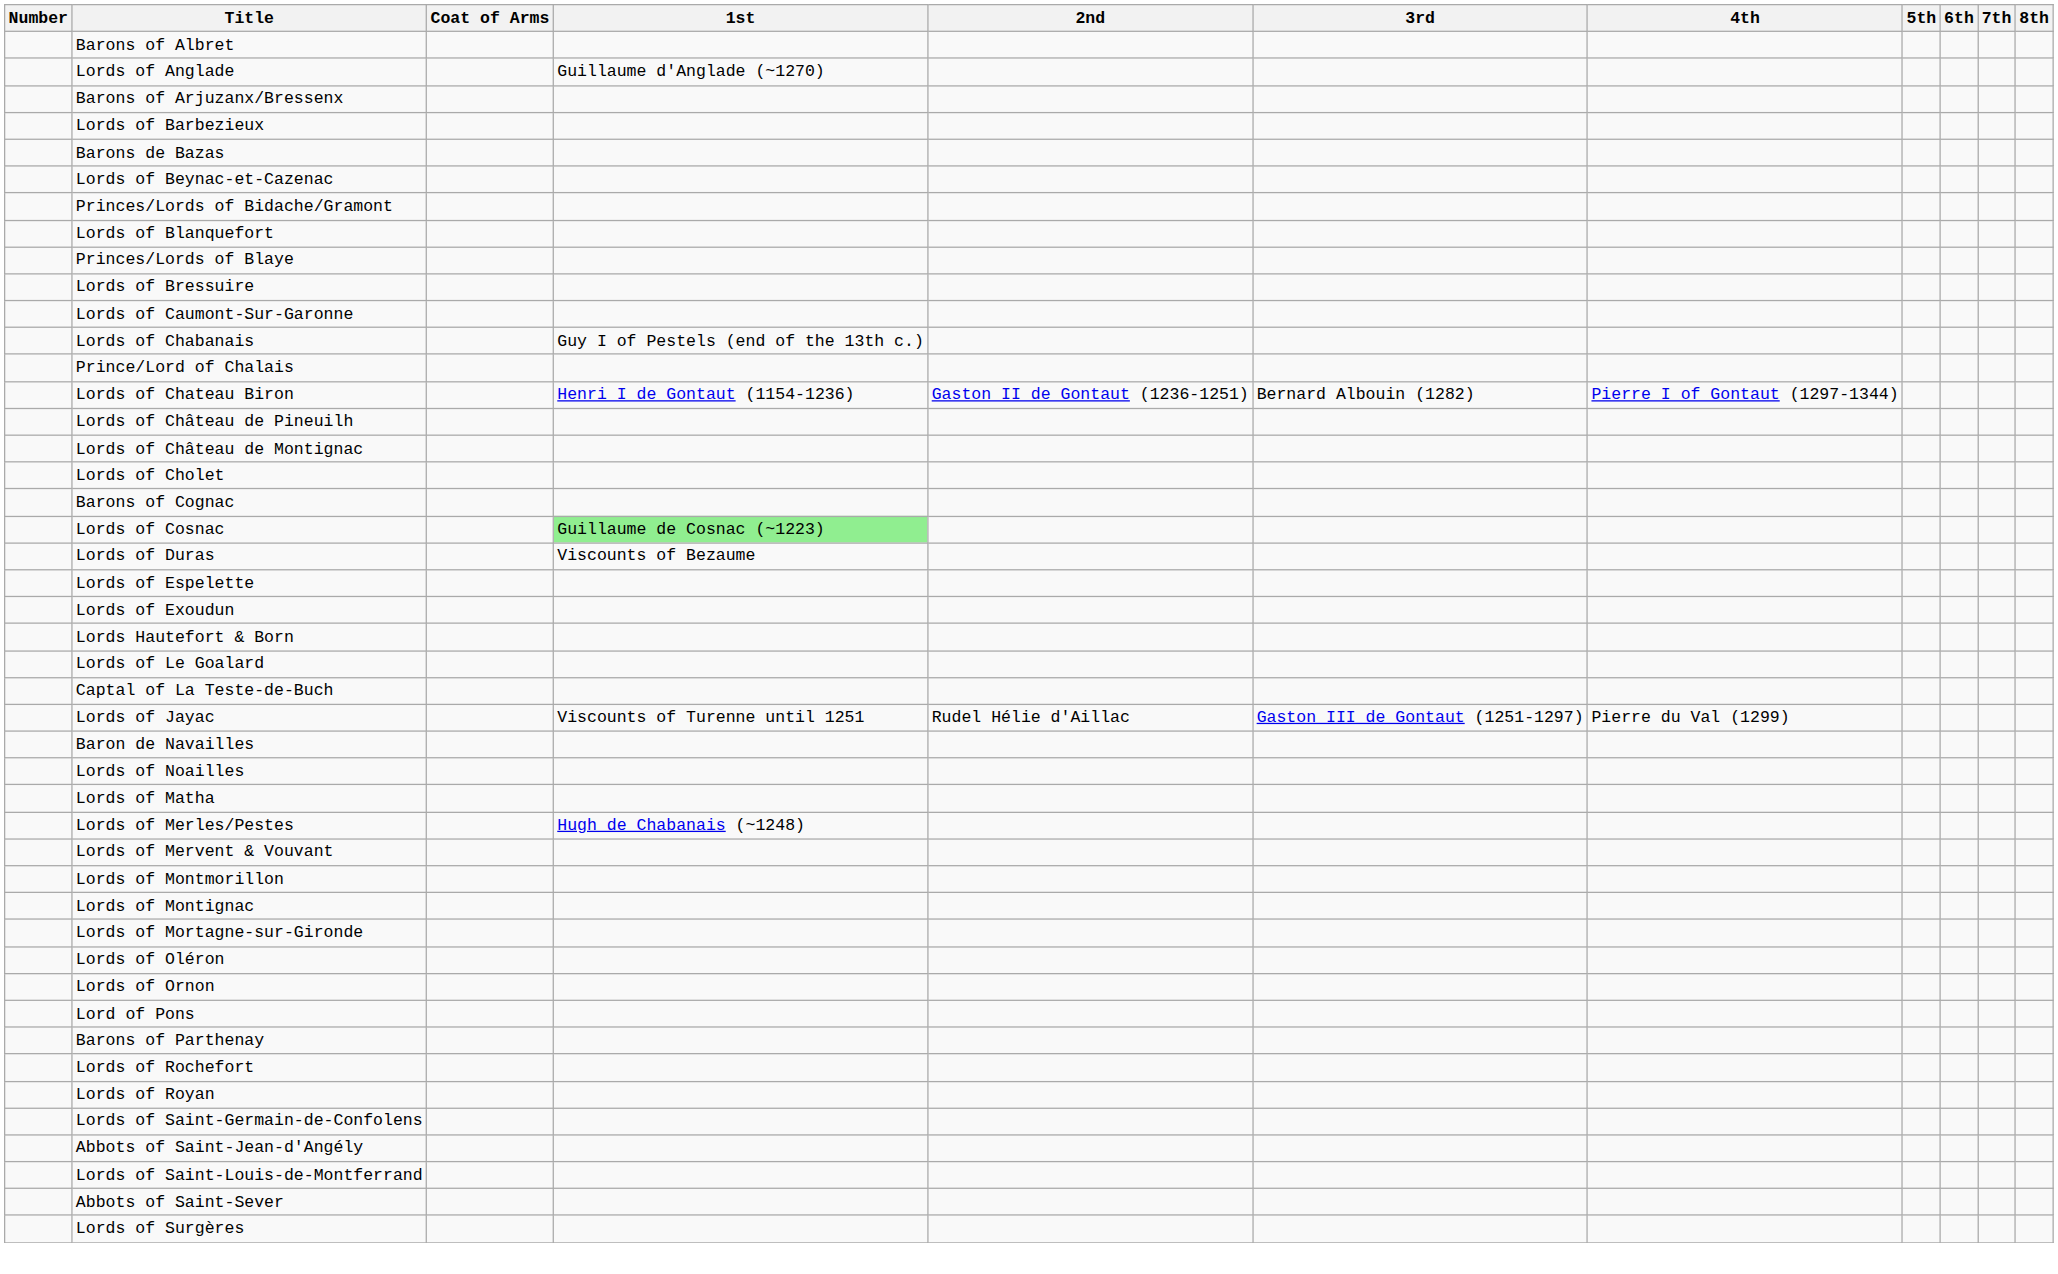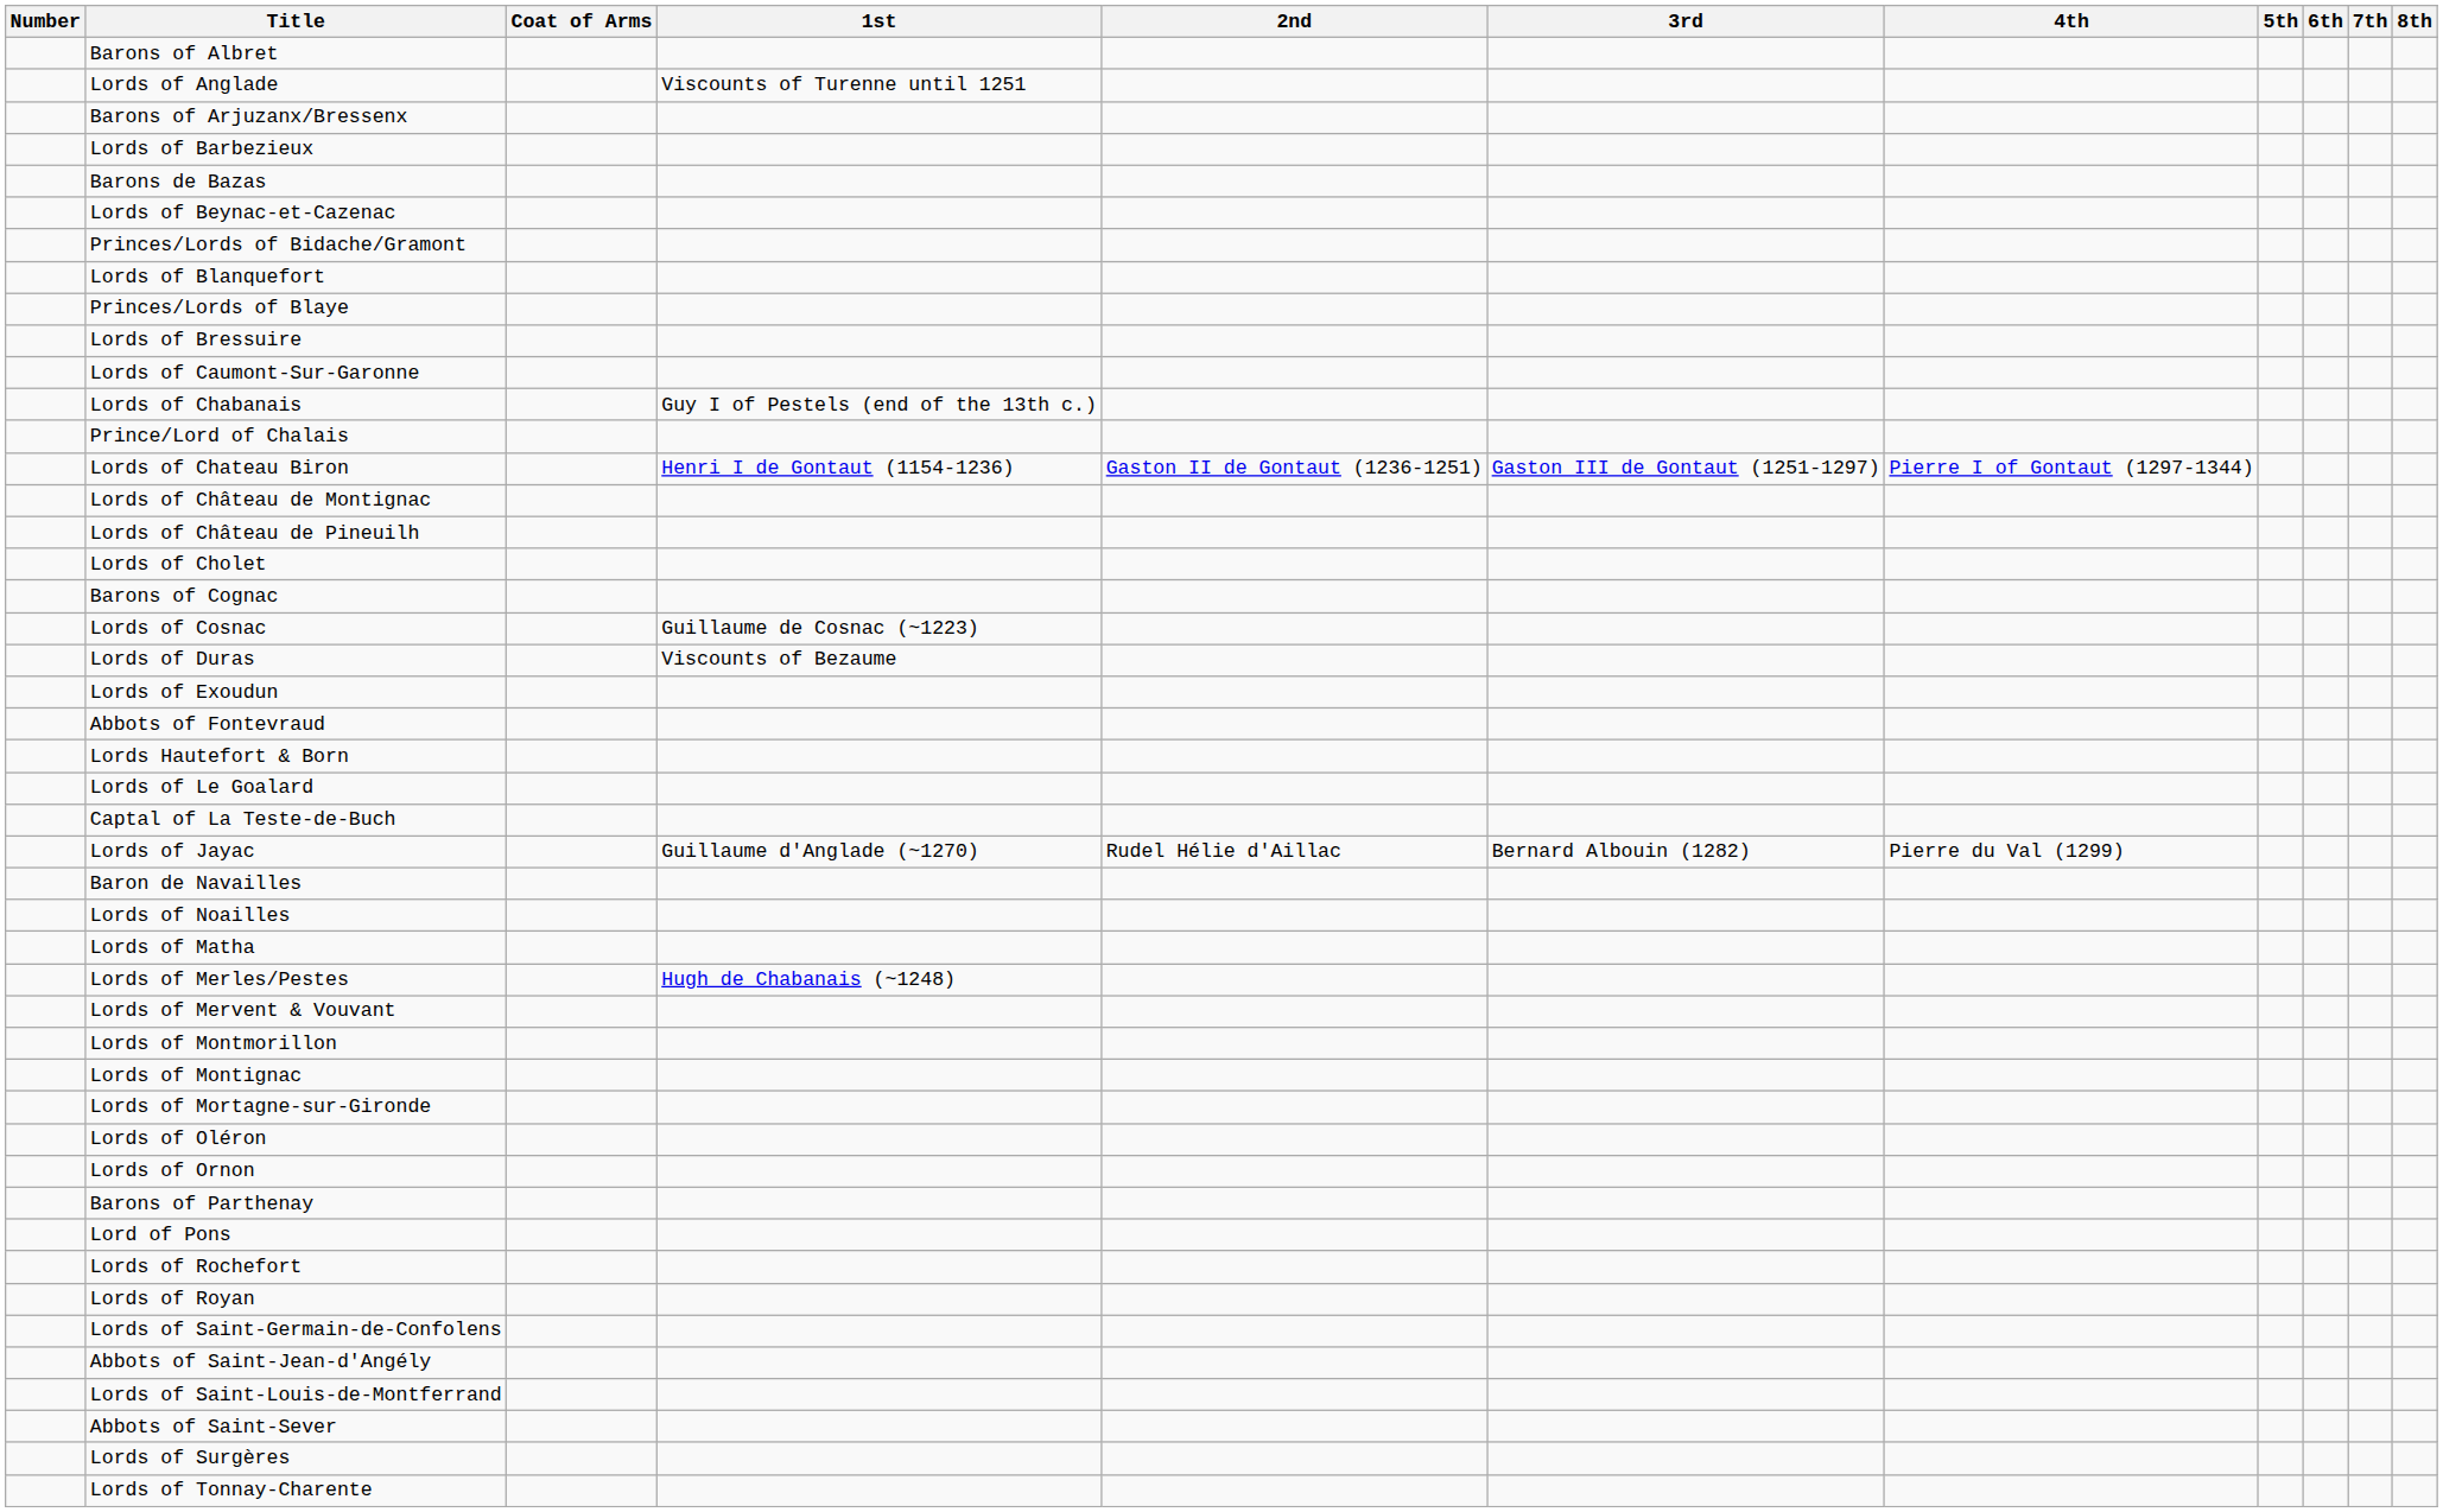 <table class="wikitable">
 <tr>
 <th>Number</th>
 <th>Title</th>
 <th>Coat of Arms</th>
 <th>1st</th>
 <th>2nd</th>
 <th>3rd</th>
 <th>4th</th>
 <th>5th</th>
 <th>6th</th>
 <th>7th</th>
 <th>8th</th>
 </tr>
 <tr>
 <td></td>
 <td>Barons of Albret</td>
 <td></td>
 <td></td>
 <td></td>
 <td></td>
 <td></td>
 <td></td>
 <td></td>
 <td></td>
 <td></td>
 </tr>
 <tr>
 <td></td>
 <td>Lords of Anglade</td>
 <td></td>
-<td>Guillaume d'Anglade (~1270)</td>
+<td>Viscounts of Turenne until 1251</td>
 <td></td>
 <td></td>
 <td></td>
 <td></td>
 <td></td>
 <td></td>
 <td></td>
 </tr>
 <tr>
 <td></td>
 <td>Barons of Arjuzanx/Bressenx</td>
 <td></td>
 <td></td>
 <td></td>
 <td></td>
 <td></td>
 <td></td>
 <td></td>
 <td></td>
 <td></td>
 </tr>
 <tr>
 <td></td>
 <td>Lords of Barbezieux</td>
 <td></td>
 <td></td>
 <td></td>
 <td></td>
 <td></td>
 <td></td>
 <td></td>
 <td></td>
 <td></td>
 </tr>
 <tr>
 <td></td>
 <td>Barons de Bazas</td>
 <td></td>
 <td></td>
 <td></td>
 <td></td>
 <td></td>
 <td></td>
 <td></td>
 <td></td>
 <td></td>
 </tr>
 <tr>
 <td></td>
 <td>Lords of Beynac-et-Cazenac</td>
 <td></td>
 <td></td>
 <td></td>
 <td></td>
 <td></td>
 <td></td>
 <td></td>
 <td></td>
 <td></td>
 </tr>
 <tr>
 <td></td>
 <td>Princes/Lords of Bidache/Gramont</td>
 <td></td>
 <td></td>
 <td></td>
 <td></td>
 <td></td>
 <td></td>
 <td></td>
 <td></td>
 <td></td>
 </tr>
 <tr>
 <td></td>
 <td>Lords of Blanquefort</td>
 <td></td>
 <td></td>
 <td></td>
 <td></td>
 <td></td>
 <td></td>
 <td></td>
 <td></td>
 <td></td>
 </tr>
 <tr>
 <td></td>
 <td>Princes/Lords of Blaye</td>
 <td></td>
 <td></td>
 <td></td>
 <td></td>
 <td></td>
 <td></td>
 <td></td>
 <td></td>
 <td></td>
 </tr>
 <tr>
 <td></td>
 <td>Lords of Bressuire</td>
 <td></td>
 <td></td>
 <td></td>
 <td></td>
 <td></td>
 <td></td>
 <td></td>
 <td></td>
 <td></td>
 </tr>
 <tr>
 <td></td>
 <td>Lords of Caumont-Sur-Garonne</td>
 <td></td>
 <td></td>
 <td></td>
 <td></td>
 <td></td>
 <td></td>
 <td></td>
 <td></td>
 <td></td>
 </tr>
 <tr>
 <td></td>
 <td>Lords of Chabanais</td>
 <td></td>
 <td>Guy I of Pestels (end of the 13th c.)</td>
 <td></td>
 <td></td>
 <td></td>
 <td></td>
 <td></td>
 <td></td>
 <td></td>
 </tr>
 <tr>
 <td></td>
 <td>Prince/Lord of Chalais</td>
 <td></td>
 <td></td>
 <td></td>
 <td></td>
 <td></td>
 <td></td>
 <td></td>
 <td></td>
 <td></td>
 </tr>
 <tr>
 <td></td>
 <td>Lords of Chateau Biron</td>
 <td></td>
 <td><a href='#'>Henri I de Gontaut</a> (1154-1236)</td>
 <td><a href='#'>Gaston II de Gontaut</a> (1236-1251)</td>
-<td>Bernard Albouin (1282)</td>
+<td><a href='#'>Gaston III de Gontaut</a> (1251-1297)</td>
 <td><a href='#'>Pierre I of Gontaut</a> (1297-1344)</td>
 <td></td>
 <td></td>
 <td></td>
 <td></td>
 </tr>
 <tr>
 <td></td>
-<td>Lords of Château de Pineuilh</td>
+<td>Lords of Château de Montignac</td>
 <td></td>
 <td></td>
 <td></td>
 <td></td>
 <td></td>
 <td></td>
 <td></td>
 <td></td>
 <td></td>
 </tr>
 <tr>
 <td></td>
-<td>Lords of Château de Montignac</td>
+<td>Lords of Château de Pineuilh</td>
 <td></td>
 <td></td>
 <td></td>
 <td></td>
 <td></td>
 <td></td>
 <td></td>
 <td></td>
 <td></td>
 </tr>
 <tr>
 <td></td>
 <td>Lords of Cholet</td>
 <td></td>
 <td></td>
 <td></td>
 <td></td>
 <td></td>
 <td></td>
 <td></td>
 <td></td>
 <td></td>
 </tr>
 <tr>
 <td></td>
 <td>Barons of Cognac</td>
 <td></td>
 <td></td>
 <td></td>
 <td></td>
 <td></td>
 <td></td>
 <td></td>
 <td></td>
 <td></td>
 </tr>
 <tr>
 <td></td>
 <td>Lords of Cosnac</td>
 <td></td>
-<td style="background: lightgreen;">Guillaume de Cosnac (~1223)</td>
+<td>Guillaume de Cosnac (~1223)</td>
 <td></td>
 <td></td>
 <td></td>
 <td></td>
 <td></td>
 <td></td>
 <td></td>
 </tr>
 <tr>
 <td></td>
 <td>Lords of Duras</td>
 <td></td>
 <td>Viscounts of Bezaume</td>
 <td></td>
 <td></td>
 <td></td>
 <td></td>
 <td></td>
 <td></td>
 <td></td>
 </tr>
 <tr>
 <td></td>
-<td>Lords of Espelette</td>
+<td>Lords of Exoudun</td>
 <td></td>
 <td></td>
 <td></td>
 <td></td>
 <td></td>
 <td></td>
 <td></td>
 <td></td>
 <td></td>
 </tr>
 <tr>
 <td></td>
-<td>Lords of Exoudun</td>
+<td>Abbots of Fontevraud</td>
 <td></td>
 <td></td>
 <td></td>
 <td></td>
 <td></td>
 <td></td>
 <td></td>
 <td></td>
 <td></td>
 </tr>
 <tr>
 <td></td>
 <td>Lords Hautefort & Born</td>
 <td></td>
 <td></td>
 <td></td>
 <td></td>
 <td></td>
 <td></td>
 <td></td>
 <td></td>
 <td></td>
 </tr>
 <tr>
 <td></td>
 <td>Lords of Le Goalard</td>
 <td></td>
 <td></td>
 <td></td>
 <td></td>
 <td></td>
 <td></td>
 <td></td>
 <td></td>
 <td></td>
 </tr>
 <tr>
 <td></td>
 <td>Captal of La Teste-de-Buch</td>
 <td></td>
 <td></td>
 <td></td>
 <td></td>
 <td></td>
 <td></td>
 <td></td>
 <td></td>
 <td></td>
 </tr>
 <tr>
 <td></td>
 <td>Lords of Jayac</td>
 <td></td>
-<td>Viscounts of Turenne until 1251</td>
+<td>Guillaume d'Anglade (~1270)</td>
 <td>Rudel Hélie d'Aillac</td>
-<td><a href='#'>Gaston III de Gontaut</a> (1251-1297)</td>
+<td>Bernard Albouin (1282)</td>
 <td>Pierre du Val (1299)</td>
 <td></td>
 <td></td>
 <td></td>
 <td></td>
 </tr>
 <tr>
 <td></td>
 <td>Baron de Navailles</td>
 <td></td>
 <td></td>
 <td></td>
 <td></td>
 <td></td>
 <td></td>
 <td></td>
 <td></td>
 <td></td>
 </tr>
 <tr>
 <td></td>
 <td>Lords of Noailles</td>
 <td></td>
 <td></td>
 <td></td>
 <td></td>
 <td></td>
 <td></td>
 <td></td>
 <td></td>
 <td></td>
 </tr>
 <tr>
 <td></td>
 <td>Lords of Matha</td>
 <td></td>
 <td></td>
 <td></td>
 <td></td>
 <td></td>
 <td></td>
 <td></td>
 <td></td>
 <td></td>
 </tr>
 <tr>
 <td></td>
 <td>Lords of Merles/Pestes</td>
 <td></td>
 <td><a href='#'>Hugh de Chabanais</a> (~1248)</td>
 <td></td>
 <td></td>
 <td></td>
 <td></td>
 <td></td>
 <td></td>
 <td></td>
 </tr>
 <tr>
 <td></td>
 <td>Lords of Mervent & Vouvant</td>
 <td></td>
 <td></td>
 <td></td>
 <td></td>
 <td></td>
 <td></td>
 <td></td>
 <td></td>
 <td></td>
 </tr>
 <tr>
 <td></td>
 <td>Lords of Montmorillon</td>
 <td></td>
 <td></td>
 <td></td>
 <td></td>
 <td></td>
 <td></td>
 <td></td>
 <td></td>
 <td></td>
 </tr>
 <tr>
 <td></td>
 <td>Lords of Montignac</td>
 <td></td>
 <td></td>
 <td></td>
 <td></td>
 <td></td>
 <td></td>
 <td></td>
 <td></td>
 <td></td>
 </tr>
 <tr>
 <td></td>
 <td>Lords of Mortagne-sur-Gironde</td>
 <td></td>
 <td></td>
 <td></td>
 <td></td>
 <td></td>
 <td></td>
 <td></td>
 <td></td>
 <td></td>
 </tr>
 <tr>
 <td></td>
 <td>Lords of Oléron</td>
 <td></td>
 <td></td>
 <td></td>
 <td></td>
 <td></td>
 <td></td>
 <td></td>
 <td></td>
 <td></td>
 </tr>
 <tr>
 <td></td>
 <td>Lords of Ornon</td>
 <td></td>
 <td></td>
 <td></td>
 <td></td>
 <td></td>
 <td></td>
 <td></td>
 <td></td>
 <td></td>
 </tr>
 <tr>
 <td></td>
-<td>Lord of Pons</td>
+<td>Barons of Parthenay</td>
 <td></td>
 <td></td>
 <td></td>
 <td></td>
 <td></td>
 <td></td>
 <td></td>
 <td></td>
 <td></td>
 </tr>
 <tr>
 <td></td>
-<td>Barons of Parthenay</td>
+<td>Lord of Pons</td>
 <td></td>
 <td></td>
 <td></td>
 <td></td>
 <td></td>
 <td></td>
 <td></td>
 <td></td>
 <td></td>
 </tr>
 <tr>
 <td></td>
 <td>Lords of Rochefort</td>
 <td></td>
 <td></td>
 <td></td>
 <td></td>
 <td></td>
 <td></td>
 <td></td>
 <td></td>
 <td></td>
 </tr>
 <tr>
 <td></td>
 <td>Lords of Royan</td>
 <td></td>
 <td></td>
 <td></td>
 <td></td>
 <td></td>
 <td></td>
 <td></td>
 <td></td>
 <td></td>
 </tr>
 <tr>
 <td></td>
 <td>Lords of Saint-Germain-de-Confolens</td>
 <td></td>
 <td></td>
 <td></td>
 <td></td>
 <td></td>
 <td></td>
 <td></td>
 <td></td>
 <td></td>
 </tr>
 <tr>
 <td></td>
 <td>Abbots of Saint-Jean-d'Angély</td>
 <td></td>
 <td></td>
 <td></td>
 <td></td>
 <td></td>
 <td></td>
 <td></td>
 <td></td>
 <td></td>
 </tr>
 <tr>
 <td></td>
 <td>Lords of Saint-Louis-de-Montferrand</td>
 <td></td>
 <td></td>
 <td></td>
 <td></td>
 <td></td>
 <td></td>
 <td></td>
 <td></td>
 <td></td>
 </tr>
 <tr>
 <td></td>
 <td>Abbots of Saint-Sever</td>
 <td></td>
 <td></td>
 <td></td>
 <td></td>
 <td></td>
 <td></td>
 <td></td>
 <td></td>
 <td></td>
 </tr>
 <tr>
 <td></td>
 <td>Lords of Surgères</td>
 <td></td>
 <td></td>
 <td></td>
 <td></td>
 <td></td>
 <td></td>
 <td></td>
 <td></td>
 <td></td>
 </tr>
+<tr>
+<td></td>
+<td>Lords of Tonnay-Charente</td>
+<td></td>
+<td></td>
+<td></td>
+<td></td>
+<td></td>
+<td></td>
+<td></td>
+<td></td>
+<td></td>
+</tr>
 </table>
